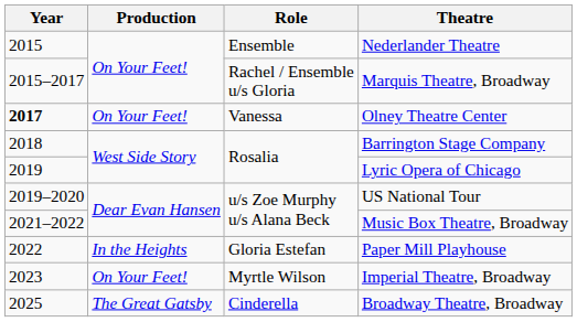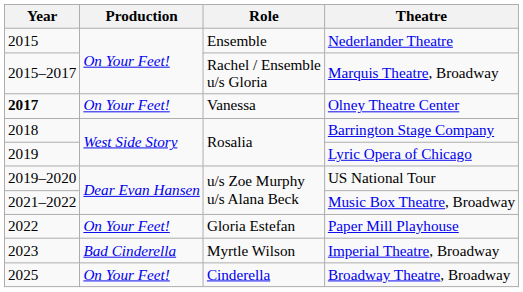 <table class="wikitable">
 <tr>
 <th>Year</th>
 <th>Production</th>
 <th>Role</th>
 <th>Theatre</th>
 </tr>
 <tr>
 <td>2015</td>
 <td rowspan=2><em><a href='#'>On Your Feet!</a></em></td>
 <td>Ensemble</td>
 <td><a href='#'>Nederlander Theatre</a></td>
 </tr>
 <tr>
 <td>2015–2017</td>
 <td>Rachel / Ensemble<br>u/s Gloria</td>
 <td><a href='#'>Marquis Theatre</a>, Broadway</td>
 </tr>
 <tr>
 <td><strong>2017</strong></td>
 <td><em><a href='#'>On Your Feet!</a></em></td>
 <td>Vanessa</td>
 <td><a href='#'>Olney Theatre Center</a></td>
 </tr>
 <tr>
 <td>2018</td>
 <td rowspan=2><em><a href='#'>West Side Story</a></em></td>
 <td rowspan=2>Rosalia</td>
 <td><a href='#'>Barrington Stage Company</a></td>
 </tr>
 <tr>
 <td>2019</td>
 <td><a href='#'>Lyric Opera of Chicago</a></td>
 </tr>
 <tr>
 <td>2019–2020</td>
 <td rowspan=2><em><a href='#'>Dear Evan Hansen</a></em></td>
 <td rowspan=2>u/s Zoe Murphy<br>u/s Alana Beck</td>
 <td>US National Tour</td>
 </tr>
 <tr>
 <td>2021–2022</td>
 <td><a href='#'>Music Box Theatre</a>, Broadway</td>
 </tr>
 <tr>
 <td>2022</td>
-<td><em><a href='#'>In the Heights</a></em></td>
+<td><em><a href='#'>On Your Feet!</a></em></td>
 <td>Gloria Estefan</td>
 <td><a href='#'>Paper Mill Playhouse</a></td>
 </tr>
 <tr>
 <td>2023</td>
-<td><em><a href='#'>On Your Feet!</a></em></td>
+<td><em><a href='#'>Bad Cinderella</a></em></td>
 <td>Myrtle Wilson</td>
 <td><a href='#'>Imperial Theatre</a>, Broadway</td>
 </tr>
 <tr>
 <td>2025</td>
-<td><a href='#'><em>The Great Gatsby</em></a></td>
+<td><em><a href='#'>On Your Feet!</a></em></td>
 <td><a href='#'>Cinderella</a></td>
 <td><a href='#'>Broadway Theatre</a>, Broadway</td>
 </tr>
 </table>
